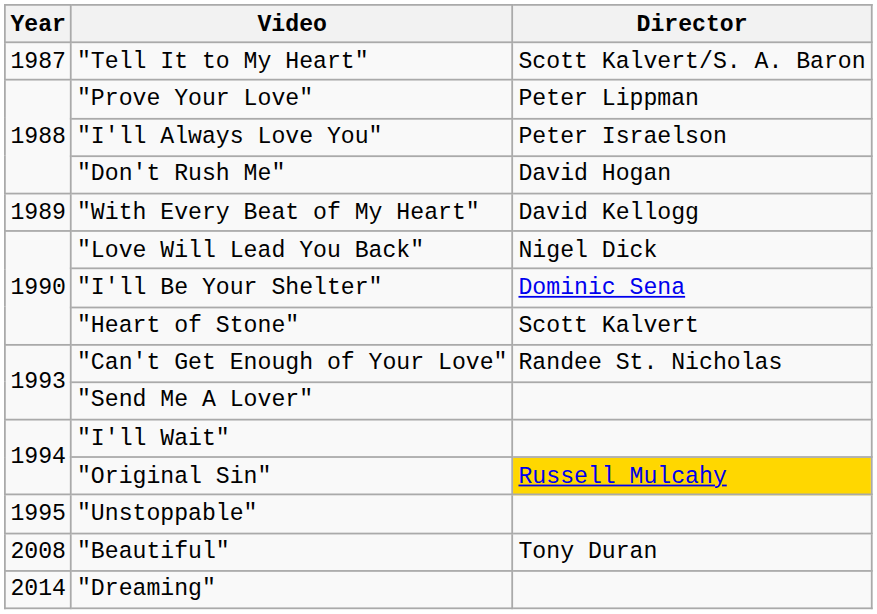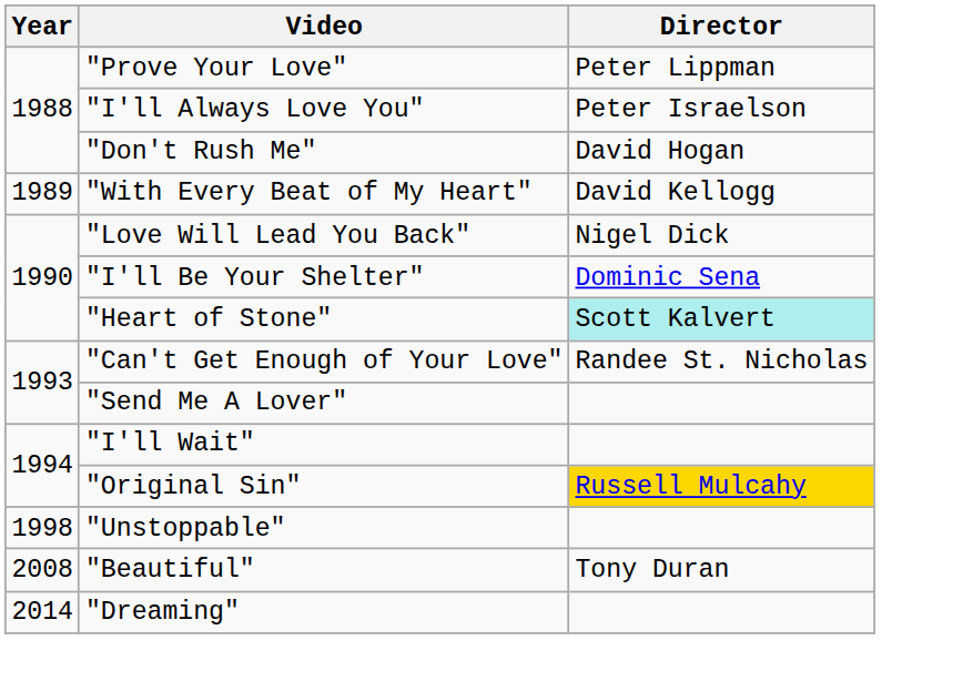 <table class="wikitable">
 <tr>
 <th>Year</th>
 <th>Video</th>
 <th>Director</th>
-</tr>
-<tr>
-<td>1987</td>
-<td>"Tell It to My Heart"</td>
-<td>Scott Kalvert/S. A. Baron</td>
 </tr>
 <tr>
 <td rowspan="3">1988</td>
 <td>"Prove Your Love"</td>
 <td>Peter Lippman</td>
 </tr>
 <tr>
 <td>"I'll Always Love You"</td>
 <td>Peter Israelson</td>
 </tr>
 <tr>
 <td>"Don't Rush Me"</td>
 <td>David Hogan</td>
 </tr>
 <tr>
 <td>1989</td>
 <td>"With Every Beat of My Heart"</td>
 <td>David Kellogg</td>
 </tr>
 <tr>
 <td rowspan="3">1990</td>
 <td>"Love Will Lead You Back"</td>
 <td>Nigel Dick</td>
 </tr>
 <tr>
 <td>"I'll Be Your Shelter"</td>
 <td><a href='#'>Dominic Sena</a></td>
 </tr>
 <tr>
 <td>"Heart of Stone"</td>
-<td>Scott Kalvert</td>
+<td style="background: paleturquoise;">Scott Kalvert</td>
 </tr>
 <tr>
 <td rowspan="2">1993</td>
 <td>"Can't Get Enough of Your Love"</td>
 <td>Randee St. Nicholas</td>
 </tr>
 <tr>
 <td>"Send Me A Lover"</td>
 <td></td>
 </tr>
 <tr>
 <td rowspan="2">1994</td>
 <td>"I'll Wait"</td>
 <td></td>
 </tr>
 <tr>
 <td>"Original Sin"</td>
 <td style="background: gold;"><a href='#'>Russell Mulcahy</a></td>
 </tr>
 <tr>
-<td>1995</td>
+<td>1998</td>
 <td>"Unstoppable"</td>
 <td></td>
 </tr>
 <tr>
 <td>2008</td>
 <td>"Beautiful"</td>
 <td>Tony Duran</td>
 </tr>
 <tr>
 <td>2014</td>
 <td>"Dreaming"</td>
 <td></td>
 </tr>
 </table>
